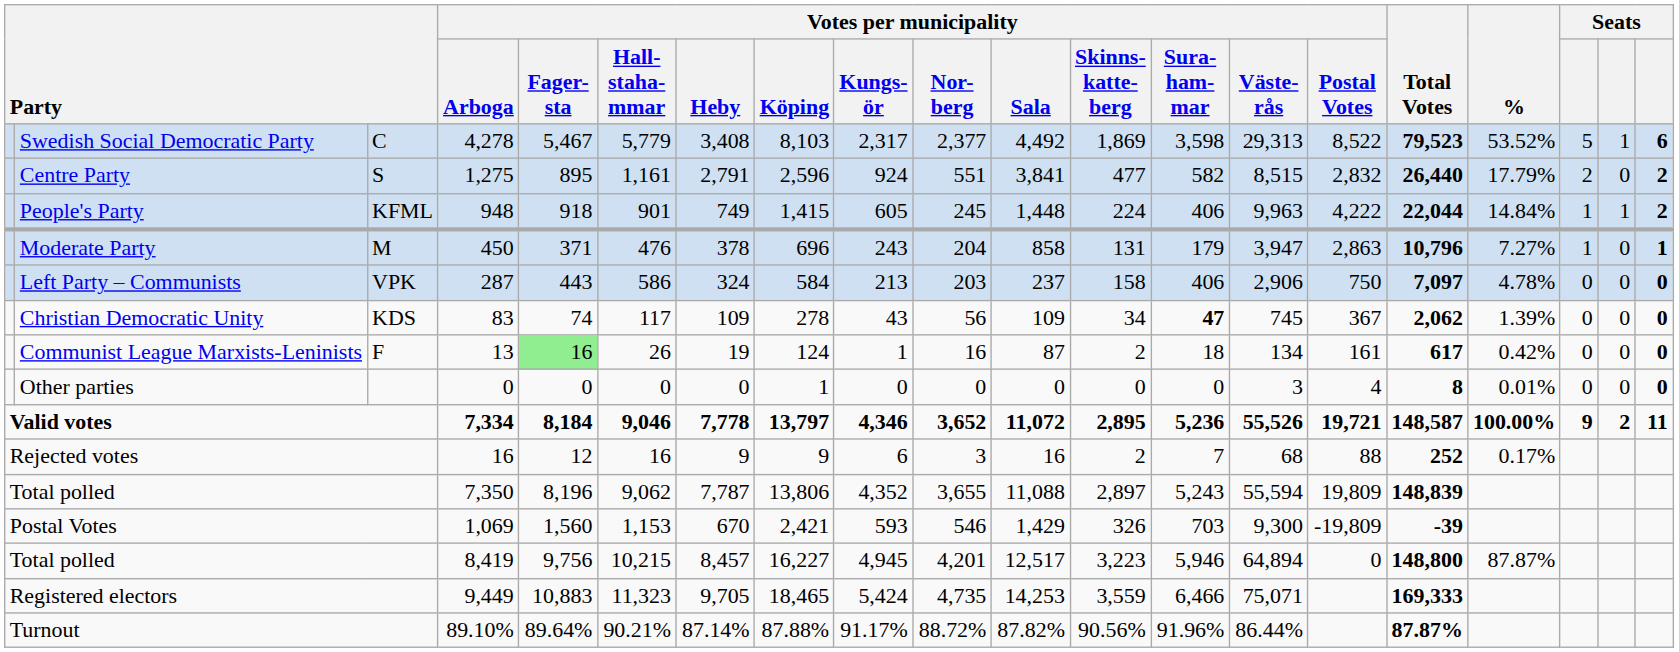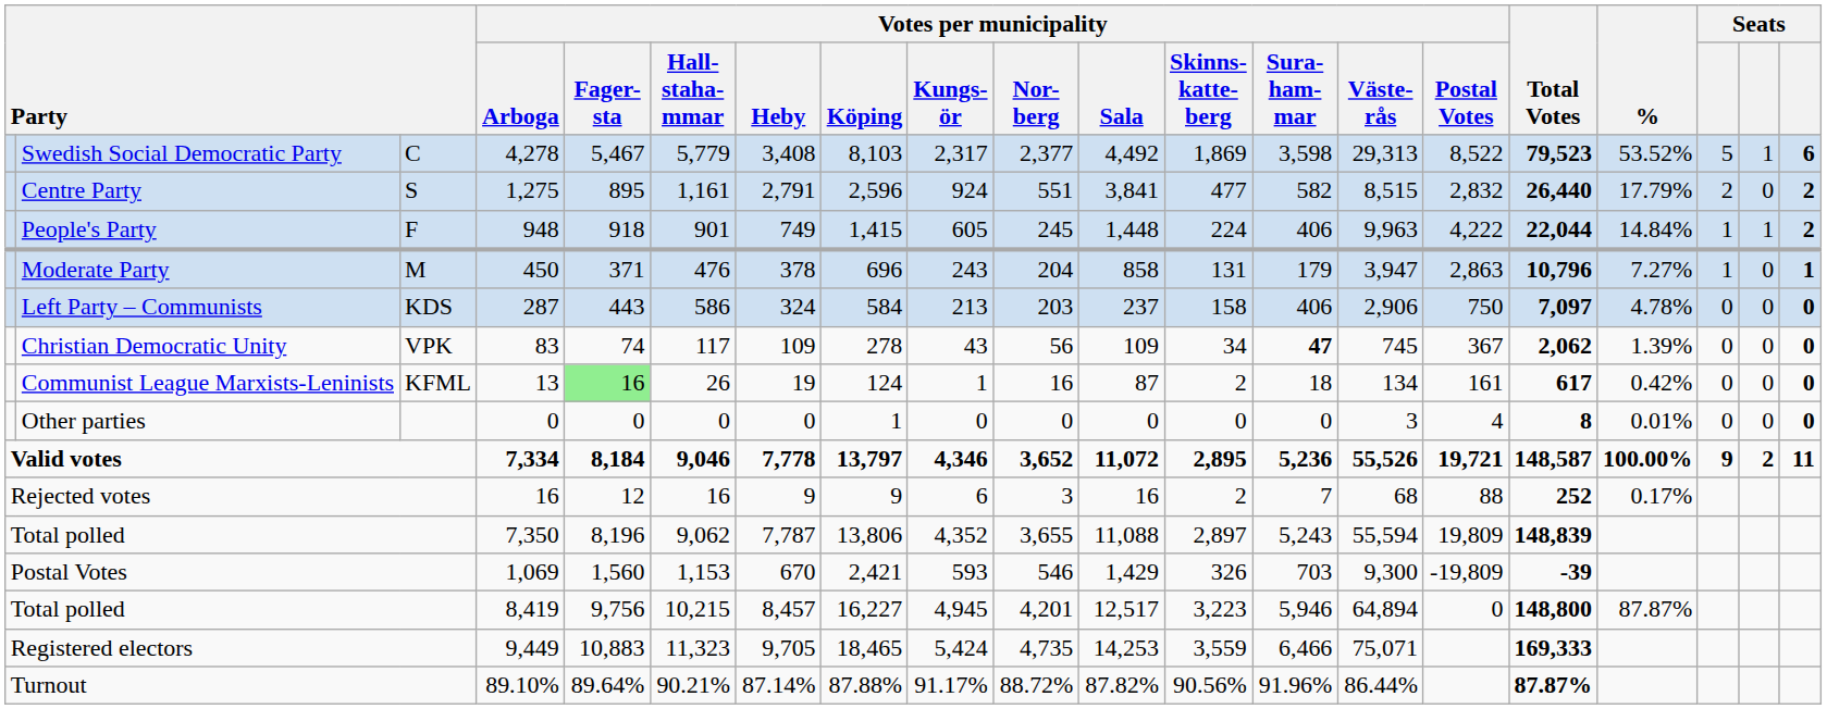 <table class="wikitable" border="1" style="text-align:right;">
 <tr>
 <th style="text-align:left;" valign=bottom rowspan=2 colspan=3>Party</th>
 <th colspan=12>Votes per municipality</th>
 <th align=center valign=bottom rowspan=2 width="50">Total Votes</th>
 <th align=center valign=bottom rowspan=2 width="50">%</th>
 <th colspan=3>Seats</th>
 </tr>
 <tr>
 <th align=center valign=bottom width="50"><a href='#'>Arboga</a></th>
 <th align=center valign=bottom width="50"><a href='#'>Fager- sta</a></th>
 <th align=center valign=bottom width="50"><a href='#'>Hall- staha- mmar</a></th>
 <th align=center valign=bottom width="50"><a href='#'>Heby</a></th>
 <th align=center valign=bottom width="50"><a href='#'>Köping</a></th>
 <th align=center valign=bottom width="50"><a href='#'>Kungs- ör</a></th>
 <th align=center valign=bottom width="50"><a href='#'>Nor- berg</a></th>
 <th align=center valign=bottom width="50"><a href='#'>Sala</a></th>
 <th align=center valign=bottom width="50"><a href='#'>Skinns- katte- berg</a></th>
 <th align=center valign=bottom width="50"><a href='#'>Sura- ham- mar</a></th>
 <th align=center valign=bottom width="50"><a href='#'>Väste- rås</a></th>
 <th align=center valign=bottom width="50"><a href='#'>Postal Votes</a></th>
 <th align=center valign=bottom width="20"><small></small></th>
 <th align=center valign=bottom width="20"><small><a href='#'></a></small></th>
 <th align=center valign=bottom width="20"><small></small></th>
 </tr>
 <tr style="background:#CEE0F2;">
 <td></td>
 <td align=left style="white-space: nowrap;"><a href='#'>Swedish Social Democratic Party</a></td>
 <td align=left>C</td>
 <td>4,278</td>
 <td>5,467</td>
 <td>5,779</td>
 <td>3,408</td>
 <td>8,103</td>
 <td>2,317</td>
 <td>2,377</td>
 <td>4,492</td>
 <td>1,869</td>
 <td>3,598</td>
 <td>29,313</td>
 <td>8,522</td>
 <td><strong>79,523</strong></td>
 <td>53.52%</td>
 <td>5</td>
 <td>1</td>
 <td><strong>6</strong></td>
 </tr>
 <tr style="background:#CEE0F2;">
 <td></td>
 <td align=left><a href='#'>Centre Party</a></td>
 <td align=left>S</td>
 <td>1,275</td>
 <td>895</td>
 <td>1,161</td>
 <td>2,791</td>
 <td>2,596</td>
 <td>924</td>
 <td>551</td>
 <td>3,841</td>
 <td>477</td>
 <td>582</td>
 <td>8,515</td>
 <td>2,832</td>
 <td><strong>26,440</strong></td>
 <td>17.79%</td>
 <td>2</td>
 <td>0</td>
 <td><strong>2</strong></td>
 </tr>
 <tr style="background:#CEE0F2;">
 <td></td>
 <td align=left><a href='#'>People's Party</a></td>
-<td align=left>KFML</td>
+<td align=left>F</td>
 <td>948</td>
 <td>918</td>
 <td>901</td>
 <td>749</td>
 <td>1,415</td>
 <td>605</td>
 <td>245</td>
 <td>1,448</td>
 <td>224</td>
 <td>406</td>
 <td>9,963</td>
 <td>4,222</td>
 <td><strong>22,044</strong></td>
 <td>14.84%</td>
 <td>1</td>
 <td>1</td>
 <td><strong>2</strong></td>
 </tr>
 <tr style="background:#CEE0F2; border-top:3px solid darkgray;">
 <td></td>
 <td align=left><a href='#'>Moderate Party</a></td>
 <td align=left>M</td>
 <td>450</td>
 <td>371</td>
 <td>476</td>
 <td>378</td>
 <td>696</td>
 <td>243</td>
 <td>204</td>
 <td>858</td>
 <td>131</td>
 <td>179</td>
 <td>3,947</td>
 <td>2,863</td>
 <td><strong>10,796</strong></td>
 <td>7.27%</td>
 <td>1</td>
 <td>0</td>
 <td><strong>1</strong></td>
 </tr>
 <tr style="background:#CEE0F2;">
 <td></td>
 <td align=left><a href='#'>Left Party – Communists</a></td>
-<td align=left>VPK</td>
+<td align=left>KDS</td>
 <td>287</td>
 <td>443</td>
 <td>586</td>
 <td>324</td>
 <td>584</td>
 <td>213</td>
 <td>203</td>
 <td>237</td>
 <td>158</td>
 <td>406</td>
 <td>2,906</td>
 <td>750</td>
 <td><strong>7,097</strong></td>
 <td>4.78%</td>
 <td>0</td>
 <td>0</td>
 <td><strong>0</strong></td>
 </tr>
 <tr>
 <td></td>
 <td align=left><a href='#'>Christian Democratic Unity</a></td>
-<td align=left>KDS</td>
+<td align=left>VPK</td>
 <td>83</td>
 <td>74</td>
 <td>117</td>
 <td>109</td>
 <td>278</td>
 <td>43</td>
 <td>56</td>
 <td>109</td>
 <td>34</td>
 <td><strong>47</strong></td>
 <td>745</td>
 <td>367</td>
 <td><strong>2,062</strong></td>
 <td>1.39%</td>
 <td>0</td>
 <td>0</td>
 <td><strong>0</strong></td>
 </tr>
 <tr>
 <td></td>
 <td align=left><a href='#'>Communist League Marxists-Leninists</a></td>
-<td align=left>F</td>
+<td align=left>KFML</td>
 <td>13</td>
 <td style="background: lightgreen;">16</td>
 <td>26</td>
 <td>19</td>
 <td>124</td>
 <td>1</td>
 <td>16</td>
 <td>87</td>
 <td>2</td>
 <td>18</td>
 <td>134</td>
 <td>161</td>
 <td><strong>617</strong></td>
 <td>0.42%</td>
 <td>0</td>
 <td>0</td>
 <td><strong>0</strong></td>
 </tr>
 <tr>
 <td></td>
 <td align=left>Other parties</td>
 <td></td>
 <td>0</td>
 <td>0</td>
 <td>0</td>
 <td>0</td>
 <td>1</td>
 <td>0</td>
 <td>0</td>
 <td>0</td>
 <td>0</td>
 <td>0</td>
 <td>3</td>
 <td>4</td>
 <td><strong>8</strong></td>
 <td>0.01%</td>
 <td>0</td>
 <td>0</td>
 <td><strong>0</strong></td>
 </tr>
 <tr style="font-weight:bold">
 <td align=left colspan=3>Valid votes</td>
 <td>7,334</td>
 <td>8,184</td>
 <td>9,046</td>
 <td>7,778</td>
 <td>13,797</td>
 <td>4,346</td>
 <td>3,652</td>
 <td>11,072</td>
 <td>2,895</td>
 <td>5,236</td>
 <td>55,526</td>
 <td>19,721</td>
 <td>148,587</td>
 <td>100.00%</td>
 <td>9</td>
 <td>2</td>
 <td>11</td>
 </tr>
 <tr>
 <td align=left colspan=3>Rejected votes</td>
 <td>16</td>
 <td>12</td>
 <td>16</td>
 <td>9</td>
 <td>9</td>
 <td>6</td>
 <td>3</td>
 <td>16</td>
 <td>2</td>
 <td>7</td>
 <td>68</td>
 <td>88</td>
 <td><strong>252</strong></td>
 <td>0.17%</td>
 <td></td>
 <td></td>
 <td></td>
 </tr>
 <tr>
 <td align=left colspan=3>Total polled</td>
 <td>7,350</td>
 <td>8,196</td>
 <td>9,062</td>
 <td>7,787</td>
 <td>13,806</td>
 <td>4,352</td>
 <td>3,655</td>
 <td>11,088</td>
 <td>2,897</td>
 <td>5,243</td>
 <td>55,594</td>
 <td>19,809</td>
 <td><strong>148,839</strong></td>
 <td></td>
 <td></td>
 <td></td>
 <td></td>
 </tr>
 <tr>
 <td align=left colspan=3>Postal Votes</td>
 <td>1,069</td>
 <td>1,560</td>
 <td>1,153</td>
 <td>670</td>
 <td>2,421</td>
 <td>593</td>
 <td>546</td>
 <td>1,429</td>
 <td>326</td>
 <td>703</td>
 <td>9,300</td>
 <td>-19,809</td>
 <td><strong>-39</strong></td>
 <td></td>
 <td></td>
 <td></td>
 <td></td>
 </tr>
 <tr>
 <td align=left colspan=3>Total polled</td>
 <td>8,419</td>
 <td>9,756</td>
 <td>10,215</td>
 <td>8,457</td>
 <td>16,227</td>
 <td>4,945</td>
 <td>4,201</td>
 <td>12,517</td>
 <td>3,223</td>
 <td>5,946</td>
 <td>64,894</td>
 <td>0</td>
 <td><strong>148,800</strong></td>
 <td>87.87%</td>
 <td></td>
 <td></td>
 <td></td>
 </tr>
 <tr>
 <td align=left colspan=3>Registered electors</td>
 <td>9,449</td>
 <td>10,883</td>
 <td>11,323</td>
 <td>9,705</td>
 <td>18,465</td>
 <td>5,424</td>
 <td>4,735</td>
 <td>14,253</td>
 <td>3,559</td>
 <td>6,466</td>
 <td>75,071</td>
 <td></td>
 <td><strong>169,333</strong></td>
 <td></td>
 <td></td>
 <td></td>
 <td></td>
 </tr>
 <tr>
 <td align=left colspan=3>Turnout</td>
 <td>89.10%</td>
 <td>89.64%</td>
 <td>90.21%</td>
 <td>87.14%</td>
 <td>87.88%</td>
 <td>91.17%</td>
 <td>88.72%</td>
 <td>87.82%</td>
 <td>90.56%</td>
 <td>91.96%</td>
 <td>86.44%</td>
 <td></td>
 <td><strong>87.87%</strong></td>
 <td></td>
 <td></td>
 <td></td>
 <td></td>
 </tr>
 </table>
